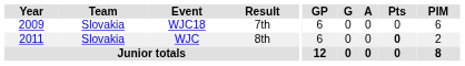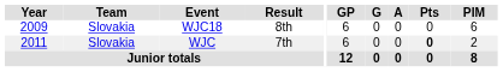 <table border="0" cellpadding="1" cellspacing="0" ID="Table3" style="text-align:center; width:40em">
 <tr ALIGN="center" bgcolor="#e0e0e0">
 <th>Year</th>
 <th>Team</th>
 <th>Event</th>
 <th>Result</th>
 <th rowspan="99" bgcolor="#ffffff"></th>
 <th>GP</th>
 <th>G</th>
 <th>A</th>
 <th>Pts</th>
 <th>PIM</th>
 </tr>
 <tr>
 <td><a href='#'>2009</a></td>
 <td><a href='#'>Slovakia</a></td>
 <td><a href='#'>WJC18</a></td>
-<td>7th</td>
+<td>8th</td>
 <td>6</td>
 <td>0</td>
 <td>0</td>
 <td>0</td>
 <td>6</td>
 </tr>
 <tr bgcolor="#f0f0f0">
 <td><a href='#'>2011</a></td>
 <td><a href='#'>Slovakia</a></td>
 <td><a href='#'>WJC</a></td>
-<td>8th</td>
+<td>7th</td>
 <td>6</td>
 <td>0</td>
 <td>0</td>
 <td><strong>0</strong></td>
 <td>2</td>
 </tr>
 <tr bgcolor="#e0e0e0">
 <th colspan="4">Junior totals</th>
 <th>12</th>
 <th>0</th>
 <th>0</th>
 <th>0</th>
 <th>8</th>
 </tr>
 </table>
